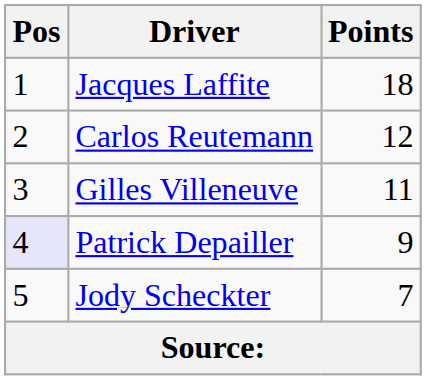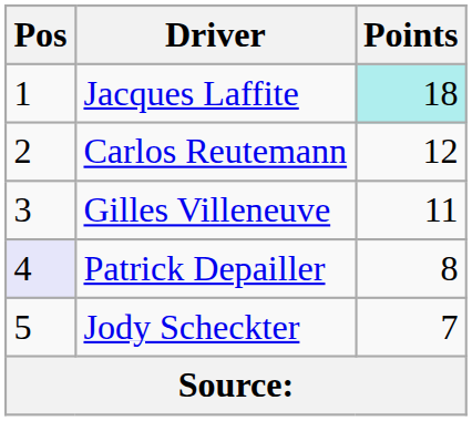 <table class="wikitable" style="font-size: 95%;">
 <tr>
 <th>Pos</th>
 <th>Driver</th>
 <th>Points</th>
 </tr>
 <tr>
 <td>1</td>
 <td> <a href='#'>Jacques Laffite</a></td>
-<td align="right">18</td>
+<td align="right" style="background: paleturquoise;">18</td>
 </tr>
 <tr>
 <td>2</td>
 <td> <a href='#'>Carlos Reutemann</a></td>
 <td align="right">12</td>
 </tr>
 <tr>
 <td>3</td>
 <td> <a href='#'>Gilles Villeneuve</a></td>
 <td align="right">11</td>
 </tr>
 <tr>
 <td style="background: lavender;">4</td>
 <td> <a href='#'>Patrick Depailler</a></td>
-<td align="right">9</td>
+<td align="right">8</td>
 </tr>
 <tr>
 <td>5</td>
 <td> <a href='#'>Jody Scheckter</a></td>
 <td align="right">7</td>
 </tr>
 <tr>
 <th colspan=4>Source: </th>
 </tr>
 </table>
